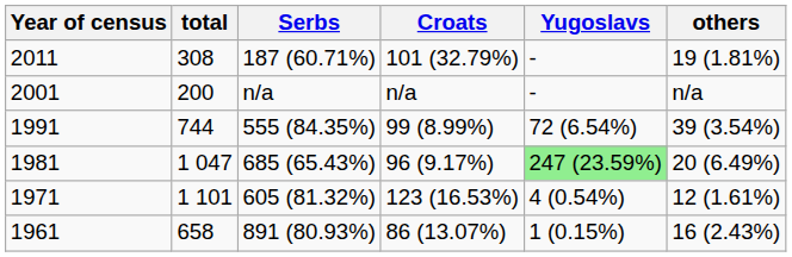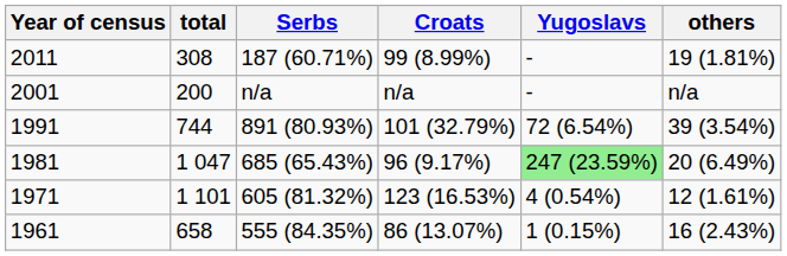 <table class="wikitable">
 <tr>
 <th>Year of census</th>
 <th>total</th>
 <th><a href='#'>Serbs</a></th>
 <th><a href='#'>Croats</a></th>
 <th><a href='#'>Yugoslavs</a></th>
 <th>others</th>
 </tr>
 <tr>
 <td>2011</td>
 <td>308</td>
 <td>187 (60.71%)</td>
-<td>101 (32.79%)</td>
+<td>99 (8.99%)</td>
 <td>-</td>
 <td>19 (1.81%)</td>
 </tr>
 <tr>
 <td>2001</td>
 <td>200</td>
 <td>n/a</td>
 <td>n/a</td>
 <td>-</td>
 <td>n/a</td>
 </tr>
 <tr>
 <td>1991</td>
 <td>744</td>
-<td>555 (84.35%)</td>
-<td>99 (8.99%)</td>
+<td>891 (80.93%)</td>
+<td>101 (32.79%)</td>
 <td>72 (6.54%)</td>
 <td>39 (3.54%)</td>
 </tr>
 <tr>
 <td>1981</td>
 <td>1 047</td>
 <td>685 (65.43%)</td>
 <td>96 (9.17%)</td>
 <td style="background: lightgreen;">247 (23.59%)</td>
 <td>20 (6.49%)</td>
 </tr>
 <tr>
 <td>1971</td>
 <td>1 101</td>
 <td>605 (81.32%)</td>
 <td>123 (16.53%)</td>
 <td>4 (0.54%)</td>
 <td>12 (1.61%)</td>
 </tr>
 <tr>
 <td>1961</td>
 <td>658</td>
-<td>891 (80.93%)</td>
+<td>555 (84.35%)</td>
 <td>86 (13.07%)</td>
 <td>1 (0.15%)</td>
 <td>16 (2.43%)</td>
 </tr>
 </table>
